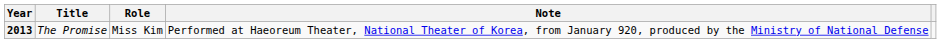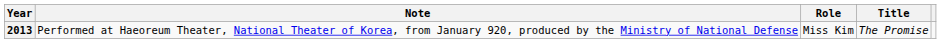 <table class="wikitable">
 <tr>
 <th>Year</th>
+<th>Note</th>
+<th>Role</th>
 <th>Title</th>
-<th>Role</th>
-<th>Note</th>
 <th></th>
 </tr>
 <tr>
 <th>2013</th>
+<td>Performed at Haeoreum Theater, <a href='#'>National Theater of Korea</a>, from January 920, produced by the <a href='#'>Ministry of National Defense</a></td>
+<td>Miss Kim</td>
 <td><em>The Promise</em></td>
-<td>Miss Kim</td>
-<td>Performed at Haeoreum Theater, <a href='#'>National Theater of Korea</a>, from January 920, produced by the <a href='#'>Ministry of National Defense</a></td>
 <td style="text-align:center;"></td>
 </tr>
 </table>
